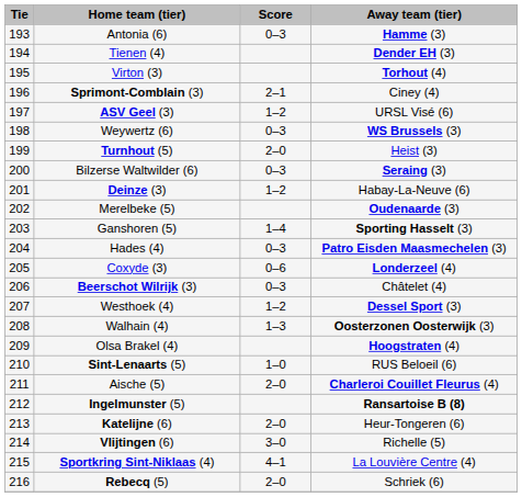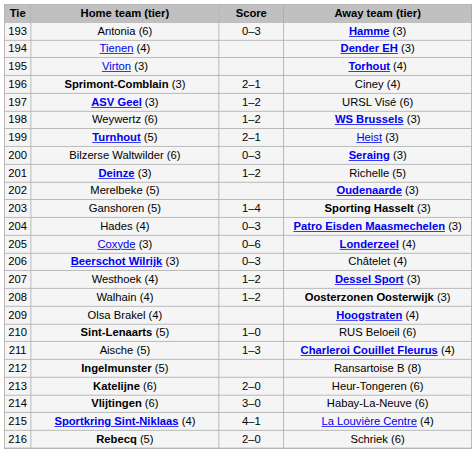 <table class="wikitable" style="width: 600px; background:WhiteSmoke; text-align:center; font-size:90%">
 <tr>
 <td scope="col" style="width:  5.00%; background:silver;"><strong>Tie</strong></td>
 <td scope="col" style="width: 36.25%; background:silver;"><strong>Home team (tier)</strong></td>
 <td scope="col" style="width: 12.50%; background:silver;"><strong>Score</strong></td>
 <td scope="col" style="width: 36.25%; background:silver;"><strong>Away team (tier)</strong></td>
 </tr>
 <tr>
 <td>193</td>
 <td>Antonia (6)</td>
 <td>0–3</td>
 <td><strong><a href='#'>Hamme</a></strong> (3)</td>
 </tr>
 <tr>
 <td>194</td>
 <td><a href='#'>Tienen</a> (4)</td>
 <td></td>
 <td><strong><a href='#'>Dender EH</a></strong> (3)</td>
 </tr>
 <tr>
 <td>195</td>
 <td><a href='#'>Virton</a> (3)</td>
 <td></td>
 <td><strong><a href='#'>Torhout</a></strong> (4)</td>
 </tr>
 <tr>
 <td>196</td>
 <td><strong>Sprimont-Comblain</strong> (3)</td>
 <td>2–1</td>
 <td>Ciney (4)</td>
 </tr>
 <tr>
 <td>197</td>
 <td><strong><a href='#'>ASV Geel</a></strong> (3)</td>
 <td>1–2</td>
 <td>URSL Visé (6)</td>
 </tr>
 <tr>
 <td>198</td>
 <td>Weywertz (6)</td>
-<td>0–3</td>
+<td>1–2</td>
 <td><strong><a href='#'>WS Brussels</a></strong> (3)</td>
 </tr>
 <tr>
 <td>199</td>
 <td><strong><a href='#'>Turnhout</a></strong> (5)</td>
-<td>2–0</td>
+<td>2–1</td>
 <td><a href='#'>Heist</a> (3)</td>
 </tr>
 <tr>
 <td>200</td>
 <td>Bilzerse Waltwilder (6)</td>
 <td>0–3</td>
 <td><strong><a href='#'>Seraing</a></strong> (3)</td>
 </tr>
 <tr>
 <td>201</td>
 <td><strong><a href='#'>Deinze</a></strong> (3)</td>
 <td>1–2</td>
-<td>Habay-La-Neuve (6)</td>
+<td>Richelle (5)</td>
 </tr>
 <tr>
 <td>202</td>
 <td>Merelbeke (5)</td>
 <td></td>
 <td><strong><a href='#'>Oudenaarde</a></strong> (3)</td>
 </tr>
 <tr>
 <td>203</td>
 <td>Ganshoren (5)</td>
 <td>1–4</td>
 <td><strong>Sporting Hasselt</strong> (3)</td>
 </tr>
 <tr>
 <td>204</td>
 <td>Hades (4)</td>
 <td>0–3</td>
 <td><strong><a href='#'>Patro Eisden Maasmechelen</a></strong> (3)</td>
 </tr>
 <tr>
 <td>205</td>
 <td><a href='#'>Coxyde</a> (3)</td>
 <td>0–6</td>
 <td><strong><a href='#'>Londerzeel</a></strong> (4)</td>
 </tr>
 <tr>
 <td>206</td>
 <td><strong><a href='#'>Beerschot Wilrijk</a></strong> (3)</td>
 <td>0–3</td>
 <td>Châtelet (4)</td>
 </tr>
 <tr>
 <td>207</td>
 <td>Westhoek (4)</td>
 <td>1–2</td>
 <td><strong><a href='#'>Dessel Sport</a></strong> (3)</td>
 </tr>
 <tr>
 <td>208</td>
 <td>Walhain (4)</td>
-<td>1–3</td>
+<td>1–2</td>
 <td><strong>Oosterzonen Oosterwijk</strong> (3)</td>
 </tr>
 <tr>
 <td>209</td>
 <td>Olsa Brakel (4)</td>
 <td></td>
 <td><strong><a href='#'>Hoogstraten</a></strong> (4)</td>
 </tr>
 <tr>
 <td>210</td>
 <td><strong>Sint-Lenaarts</strong> (5)</td>
 <td>1–0</td>
 <td>RUS Beloeil (6)</td>
 </tr>
 <tr>
 <td>211</td>
 <td>Aische (5)</td>
-<td>2–0</td>
+<td>1–3</td>
 <td><strong><a href='#'>Charleroi Couillet Fleurus</a></strong> (4)</td>
 </tr>
 <tr>
 <td>212</td>
 <td><strong>Ingelmunster</strong> (5)</td>
 <td></td>
-<td><strong>Ransartoise B (8)</strong></td>
+<td>Ransartoise B (8)</td>
 </tr>
 <tr>
 <td>213</td>
 <td><strong>Katelijne</strong> (6)</td>
 <td>2–0</td>
 <td>Heur-Tongeren (6)</td>
 </tr>
 <tr>
 <td>214</td>
 <td><strong>Vlijtingen</strong> (6)</td>
 <td>3–0</td>
-<td>Richelle (5)</td>
+<td>Habay-La-Neuve (6)</td>
 </tr>
 <tr>
 <td>215</td>
 <td><strong><a href='#'>Sportkring Sint-Niklaas</a></strong> (4)</td>
 <td>4–1</td>
 <td><a href='#'>La Louvière Centre</a> (4)</td>
 </tr>
 <tr>
 <td>216</td>
 <td><strong>Rebecq</strong> (5)</td>
 <td>2–0</td>
 <td>Schriek (6)</td>
 </tr>
 <tr>
 </tr>
 </table>
